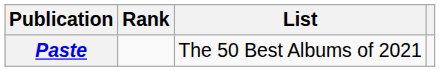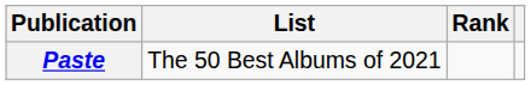 <table class="wikitable mw-collapsible sortable plainrowheaders" style="margin-left: auto; margin-right: auto; border: none;">
 <tr>
 <th scope="col">Publication</th>
+<th scope="col" class="unsortable">List</th>
 <th scope="col" data-sort-type="number">Rank</th>
-<th scope="col" class="unsortable">List</th>
 <th scope="col" class="unsortable"></th>
 </tr>
 <tr>
 <th scope="row"><em><a href='#'>Paste</a></em></th>
+<td>The 50 Best Albums of 2021</td>
 <td></td>
-<td>The 50 Best Albums of 2021</td>
 <td></td>
 </tr>
 </table>
